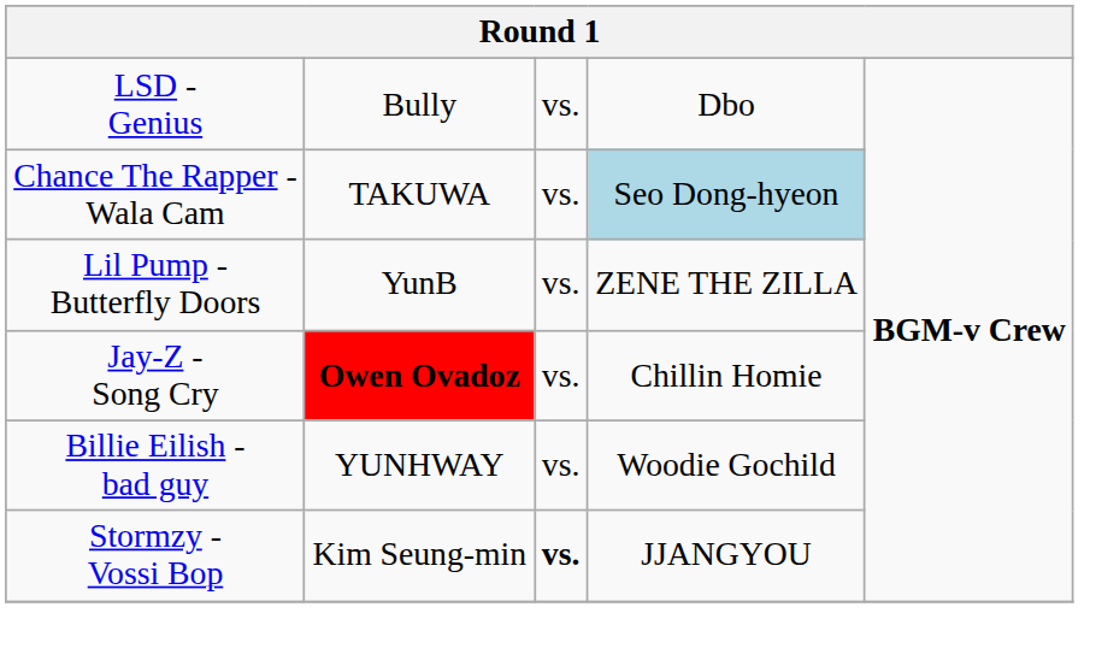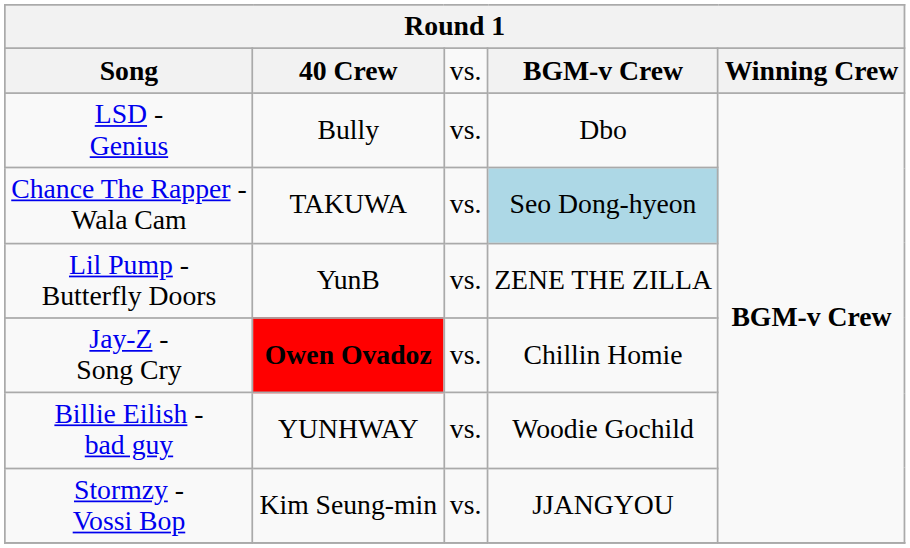 <table class="wikitable" style="text-align:center" border="2">
 <tr>
 <th colspan="5">Round 1</th>
+</tr>
+<tr>
+<th>Song</th>
+<th>40 Crew</th>
+<td>vs.</td>
+<th>BGM-v Crew</th>
+<th>Winning Crew</th>
 </tr>
 <tr>
 <td><a href='#'>LSD</a> -<br><a href='#'>Genius</a></td>
 <td>Bully</td>
 <td>vs.</td>
 <td>Dbo</td>
 <td rowspan="6"><strong>BGM-v Crew</strong></td>
 </tr>
 <tr>
 <td><a href='#'>Chance The Rapper</a> -<br>Wala Cam</td>
 <td>TAKUWA</td>
 <td>vs.</td>
 <td style="background: lightblue;">Seo Dong-hyeon</td>
 </tr>
 <tr>
 <td><a href='#'>Lil Pump</a> -<br>Butterfly Doors</td>
 <td>YunB</td>
 <td>vs.</td>
 <td>ZENE THE ZILLA</td>
 </tr>
 <tr>
 <td><a href='#'>Jay-Z</a> -<br>Song Cry</td>
 <td style="background:red"><strong>Owen Ovadoz</strong></td>
 <td>vs.</td>
 <td>Chillin Homie</td>
 </tr>
 <tr>
 <td><a href='#'>Billie Eilish</a> -<br><a href='#'>bad guy</a></td>
 <td>YUNHWAY</td>
 <td>vs.</td>
 <td>Woodie Gochild</td>
 </tr>
 <tr>
 <td><a href='#'>Stormzy</a> -<br><a href='#'>Vossi Bop</a></td>
 <td>Kim Seung-min</td>
-<td><strong>vs.</strong></td>
+<td>vs.</td>
 <td>JJANGYOU</td>
 </tr>
 <tr>
 </tr>
 </table>
